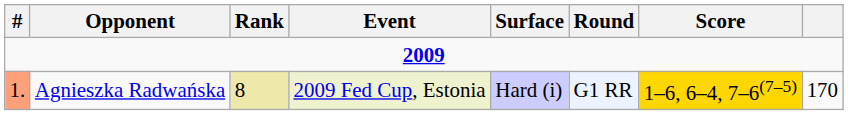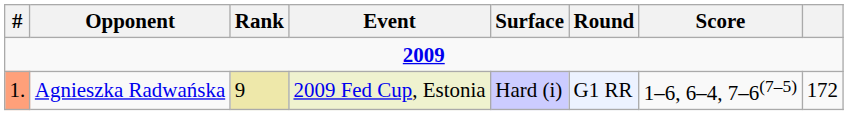 <table class="wikitable sortable">
 <tr>
 <th>#</th>
 <th>Opponent</th>
 <th>Rank</th>
 <th>Event</th>
 <th>Surface</th>
 <th>Round</th>
 <th class="unsortable">Score</th>
 <th></th>
 </tr>
 <tr>
 <td colspan="8" align=center><strong><a href='#'>2009</a></strong></td>
 </tr>
 <tr>
 <td style="background: lightsalmon;">1.</td>
 <td> <a href='#'>Agnieszka Radwańska</a></td>
-<td bgcolor="#eee8aa">8</td>
+<td bgcolor="#eee8aa">9</td>
 <td bgcolor=eff2cf><a href='#'>2009 Fed Cup</a>, Estonia</td>
 <td bgcolor=CCCCFF>Hard (i)</td>
 <td bgcolor=ecf2ff>G1 RR</td>
-<td style="background: gold;">1–6, 6–4, 7–6<sup>(7–5)</sup></td>
-<td>170</td>
+<td>1–6, 6–4, 7–6<sup>(7–5)</sup></td>
+<td>172</td>
 </tr>
 </table>
